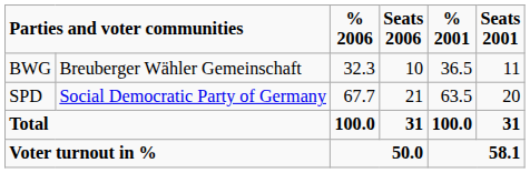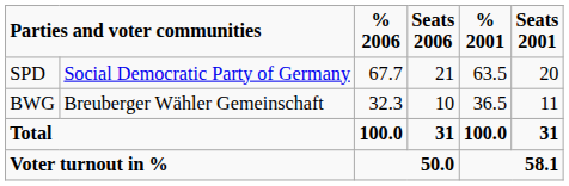 <table class="wikitable">
 <tr --  class="hintergrundfarbe5">
 <td colspan="2"><strong>Parties and voter communities</strong></td>
 <td align="center"><strong>%<br>2006</strong></td>
 <td align="center"><strong>Seats<br>2006</strong></td>
 <td align="center"><strong>%<br>2001</strong></td>
 <td align="center"><strong>Seats<br>2001</strong></td>
 </tr>
 <tr --->
+<td>SPD</td>
+<td><a href='#'>Social Democratic Party of Germany</a></td>
+<td align="right">67.7</td>
+<td align="right">21</td>
+<td align="right">63.5</td>
+<td align="right">20</td>
+</tr>
+<tr --->
 <td>BWG</td>
 <td>Breuberger Wähler Gemeinschaft</td>
 <td align="right">32.3</td>
 <td align="right">10</td>
 <td align="right">36.5</td>
 <td align="right">11</td>
-</tr>
-<tr --->
-<td>SPD</td>
-<td><a href='#'>Social Democratic Party of Germany</a></td>
-<td align="right">67.7</td>
-<td align="right">21</td>
-<td align="right">63.5</td>
-<td align="right">20</td>
 </tr>
 <tr --- class="hintergrundfarbe5">
 <td colspan="2"><strong>Total</strong></td>
 <td align="right"><strong>100.0</strong></td>
 <td align="right"><strong>31</strong></td>
 <td align="right"><strong>100.0</strong></td>
 <td align="right"><strong>31</strong></td>
 </tr>
 <tr --- class="hintergrundfarbe5">
 <td colspan="2"><strong>Voter turnout in %</strong></td>
 <td colspan="2" align="right"><strong>50.0</strong></td>
 <td colspan="2" align="right"><strong>58.1</strong></td>
 </tr>
 </table>
